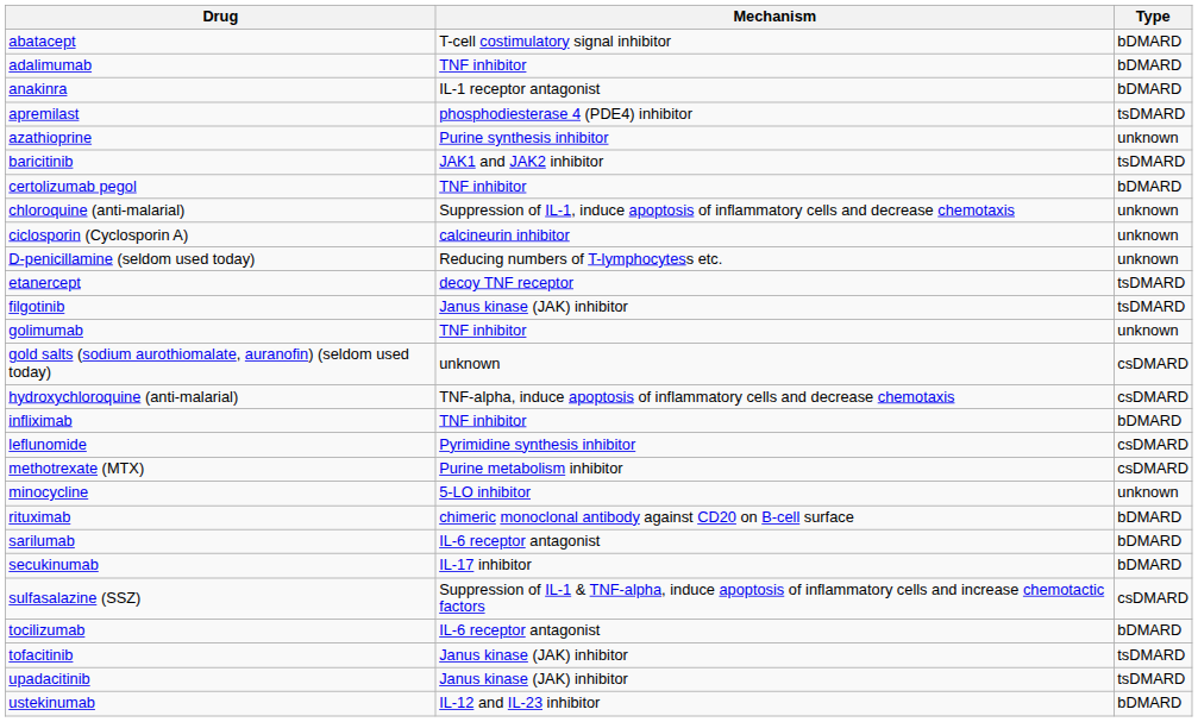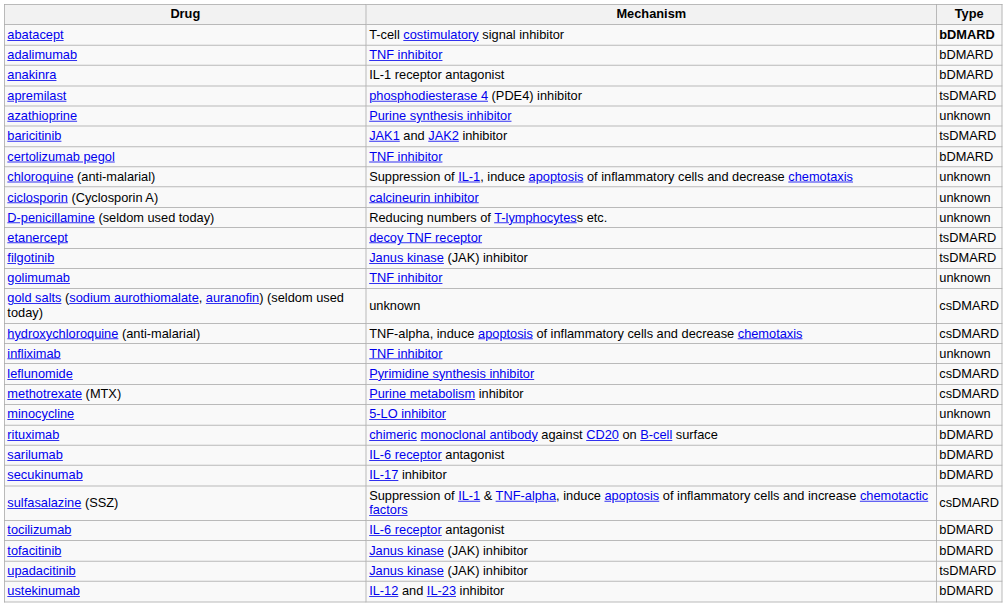 <table class="wikitable">
 <tr>
 <th>Drug</th>
 <th>Mechanism</th>
 <th>Type</th>
 </tr>
 <tr>
 <td><a href='#'>abatacept</a></td>
 <td>T-cell <a href='#'>costimulatory</a> signal inhibitor</td>
-<td>bDMARD</td>
+<td><strong>bDMARD</strong></td>
 </tr>
 <tr>
 <td><a href='#'>adalimumab</a></td>
 <td><a href='#'>TNF inhibitor</a></td>
 <td>bDMARD</td>
 </tr>
 <tr>
 <td><a href='#'>anakinra</a></td>
 <td>IL-1 receptor antagonist</td>
 <td>bDMARD</td>
 </tr>
 <tr>
 <td><a href='#'>apremilast</a></td>
 <td><a href='#'>phosphodiesterase 4</a> (PDE4) inhibitor</td>
 <td>tsDMARD</td>
 </tr>
 <tr>
 <td><a href='#'>azathioprine</a></td>
 <td><a href='#'>Purine synthesis inhibitor</a></td>
 <td>unknown</td>
 </tr>
 <tr>
 <td><a href='#'>baricitinib</a></td>
 <td><a href='#'>JAK1</a> and <a href='#'>JAK2</a> inhibitor</td>
 <td>tsDMARD</td>
 </tr>
 <tr>
 <td><a href='#'>certolizumab pegol</a></td>
 <td><a href='#'>TNF inhibitor</a></td>
 <td>bDMARD</td>
 </tr>
 <tr>
 <td><a href='#'>chloroquine</a> (anti-malarial)</td>
 <td>Suppression of <a href='#'>IL-1</a>, induce <a href='#'>apoptosis</a> of inflammatory cells and decrease <a href='#'>chemotaxis</a></td>
 <td>unknown</td>
 </tr>
 <tr>
 <td><a href='#'>ciclosporin</a> (Cyclosporin A)</td>
 <td><a href='#'>calcineurin inhibitor</a></td>
 <td>unknown</td>
 </tr>
 <tr>
 <td><a href='#'>D-penicillamine</a> (seldom used today)</td>
 <td>Reducing numbers of <a href='#'>T-lymphocytes</a>s etc.</td>
 <td>unknown</td>
 </tr>
 <tr>
 <td><a href='#'>etanercept</a></td>
 <td><a href='#'>decoy TNF receptor</a></td>
 <td>tsDMARD</td>
 </tr>
 <tr>
 <td><a href='#'>filgotinib</a></td>
 <td><a href='#'>Janus kinase</a> (JAK) inhibitor</td>
 <td>tsDMARD</td>
 </tr>
 <tr>
 <td><a href='#'>golimumab</a></td>
 <td><a href='#'>TNF inhibitor</a></td>
 <td>unknown</td>
 </tr>
 <tr>
 <td><a href='#'>gold salts</a> (<a href='#'>sodium aurothiomalate</a>, <a href='#'>auranofin</a>) (seldom used today)</td>
 <td>unknown</td>
 <td>csDMARD</td>
 </tr>
 <tr>
 <td><a href='#'>hydroxychloroquine</a> (anti-malarial)</td>
 <td TNF inhibitor>TNF-alpha, induce <a href='#'>apoptosis</a> of inflammatory cells and decrease <a href='#'>chemotaxis</a></td>
 <td>csDMARD</td>
 </tr>
 <tr>
 <td><a href='#'>infliximab</a></td>
 <td><a href='#'>TNF inhibitor</a></td>
-<td>bDMARD</td>
+<td>unknown</td>
 </tr>
 <tr>
 <td><a href='#'>leflunomide</a></td>
 <td><a href='#'>Pyrimidine synthesis inhibitor</a></td>
 <td>csDMARD</td>
 </tr>
 <tr>
 <td><a href='#'>methotrexate</a> (MTX)</td>
 <td><a href='#'>Purine metabolism</a> inhibitor</td>
 <td>csDMARD</td>
 </tr>
 <tr>
 <td><a href='#'>minocycline</a></td>
 <td><a href='#'>5-LO inhibitor</a></td>
 <td>unknown</td>
 </tr>
 <tr>
 <td><a href='#'>rituximab</a></td>
 <td><a href='#'>chimeric</a> <a href='#'>monoclonal antibody</a> against <a href='#'>CD20</a> on <a href='#'>B-cell</a> surface</td>
 <td>bDMARD</td>
 </tr>
 <tr>
 <td><a href='#'>sarilumab</a></td>
 <td><a href='#'>IL-6 receptor</a> antagonist</td>
 <td>bDMARD</td>
 </tr>
 <tr>
 <td><a href='#'>secukinumab</a></td>
 <td><a href='#'>IL-17</a> inhibitor</td>
 <td>bDMARD</td>
 </tr>
 <tr>
 <td><a href='#'>sulfasalazine</a> (SSZ)</td>
 <td>Suppression of <a href='#'>IL-1</a> & <a href='#'>TNF-alpha</a>, induce <a href='#'>apoptosis</a> of inflammatory cells and increase <a href='#'>chemotactic factors</a></td>
 <td>csDMARD</td>
 </tr>
 <tr>
 <td><a href='#'>tocilizumab</a></td>
 <td><a href='#'>IL-6 receptor</a> antagonist</td>
 <td>bDMARD</td>
 </tr>
 <tr>
 <td><a href='#'>tofacitinib</a></td>
 <td><a href='#'>Janus kinase</a> (JAK) inhibitor</td>
-<td>tsDMARD</td>
+<td>bDMARD</td>
 </tr>
 <tr>
 <td><a href='#'>upadacitinib</a></td>
 <td><a href='#'>Janus kinase</a> (JAK) inhibitor</td>
 <td>tsDMARD</td>
 </tr>
 <tr>
 <td><a href='#'>ustekinumab</a></td>
 <td><a href='#'>IL-12</a> and <a href='#'>IL-23</a> inhibitor</td>
 <td>bDMARD</td>
 </tr>
 </table>
